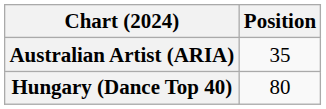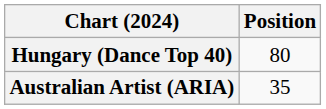 <table class="wikitable plainrowheaders" style="text-align:center">
 <tr>
 <th scope="col">Chart (2024)</th>
 <th scope="col">Position</th>
 </tr>
 <tr>
+<th scope="row">Hungary (Dance Top 40)</th>
+<td>80</td>
+</tr>
+<tr>
 <th scope="row">Australian Artist (ARIA)</th>
 <td>35</td>
 </tr>
-<tr>
-<th scope="row">Hungary (Dance Top 40)</th>
-<td>80</td>
-</tr>
 </table>
